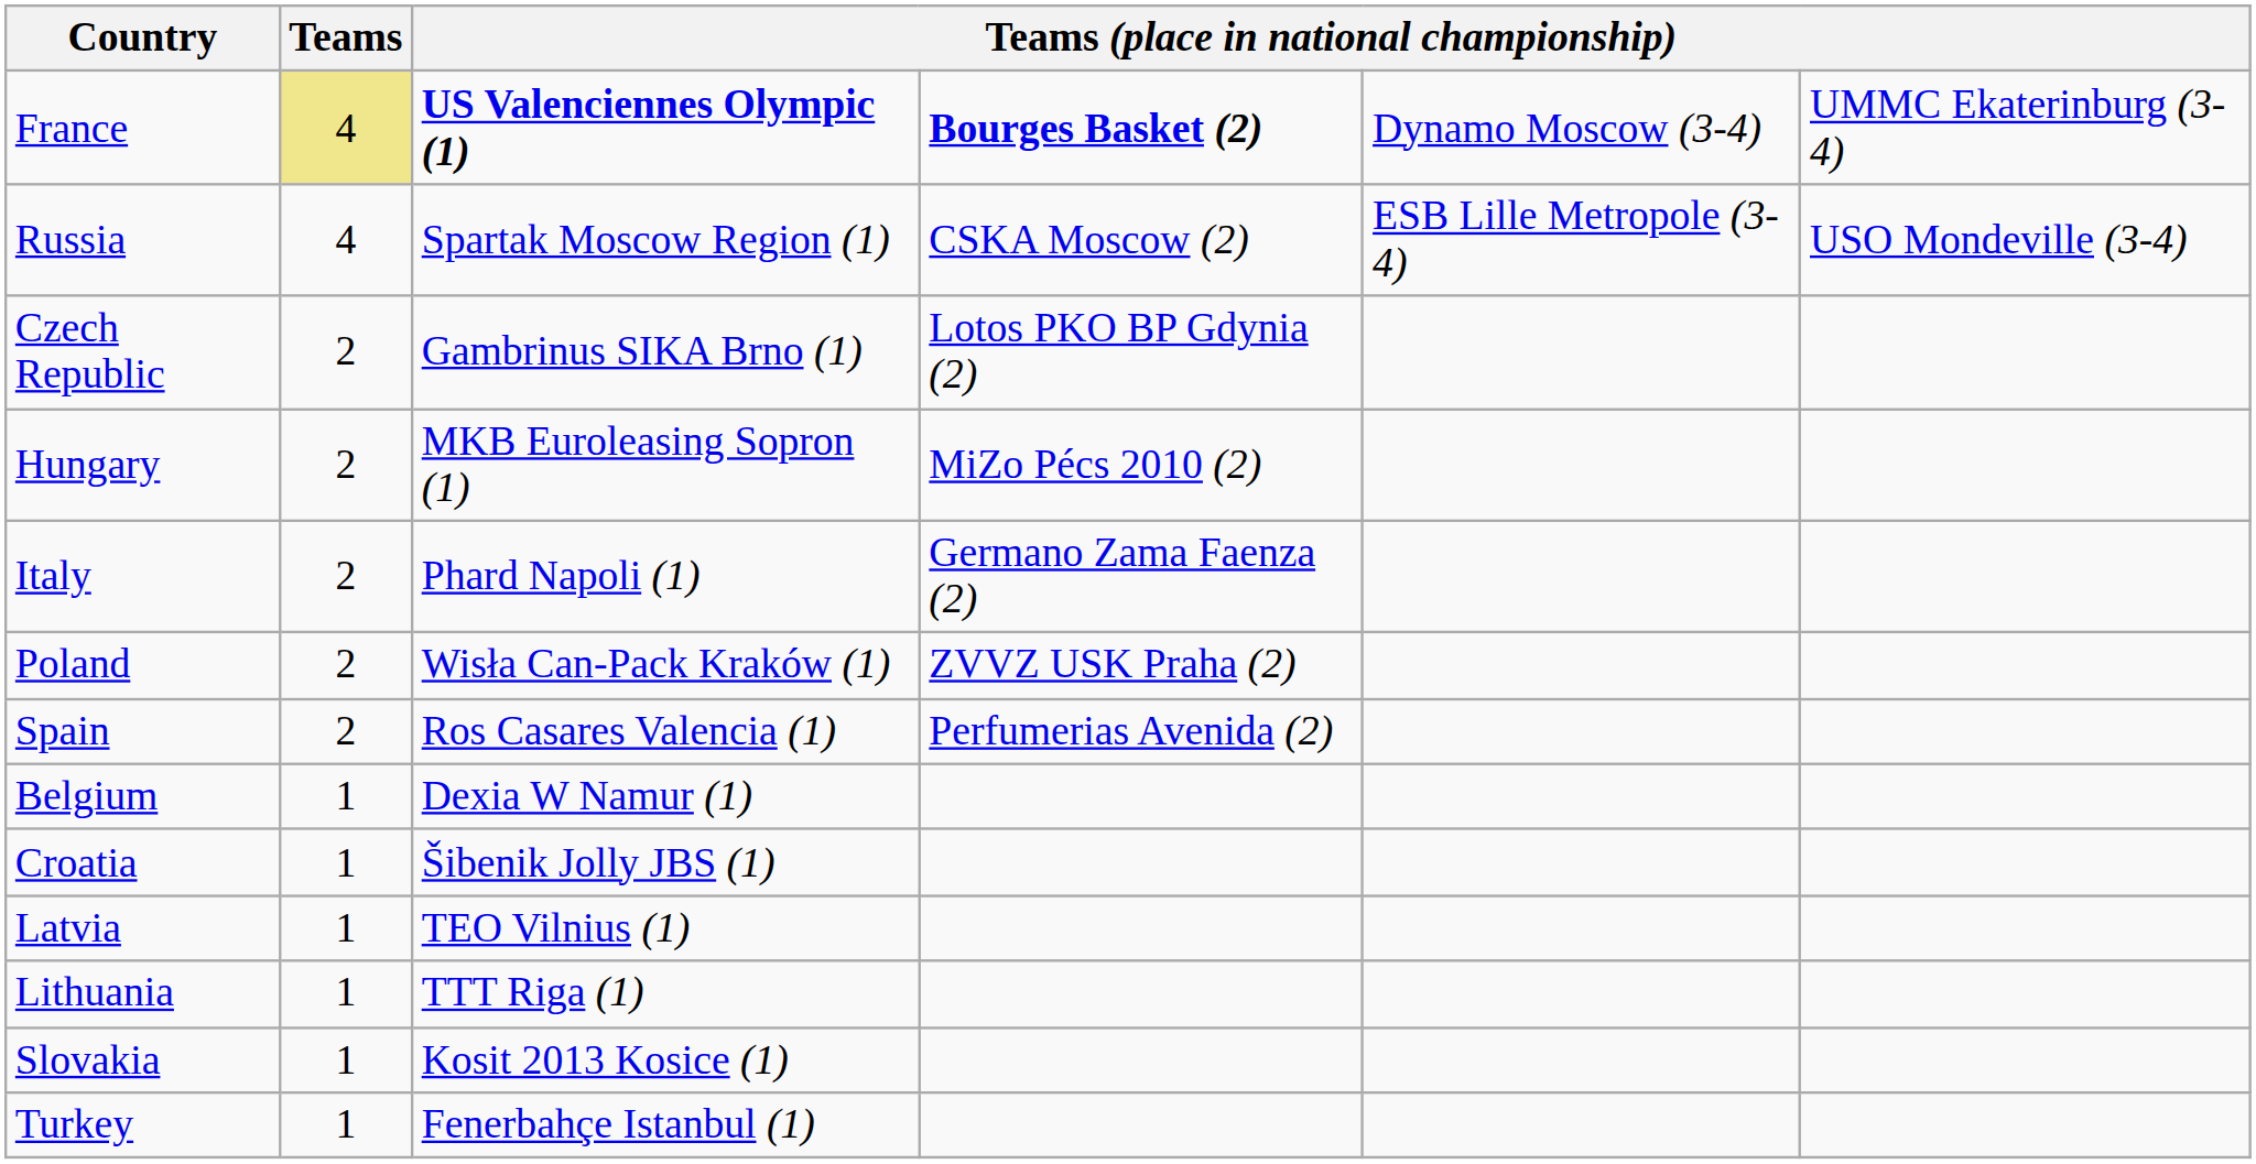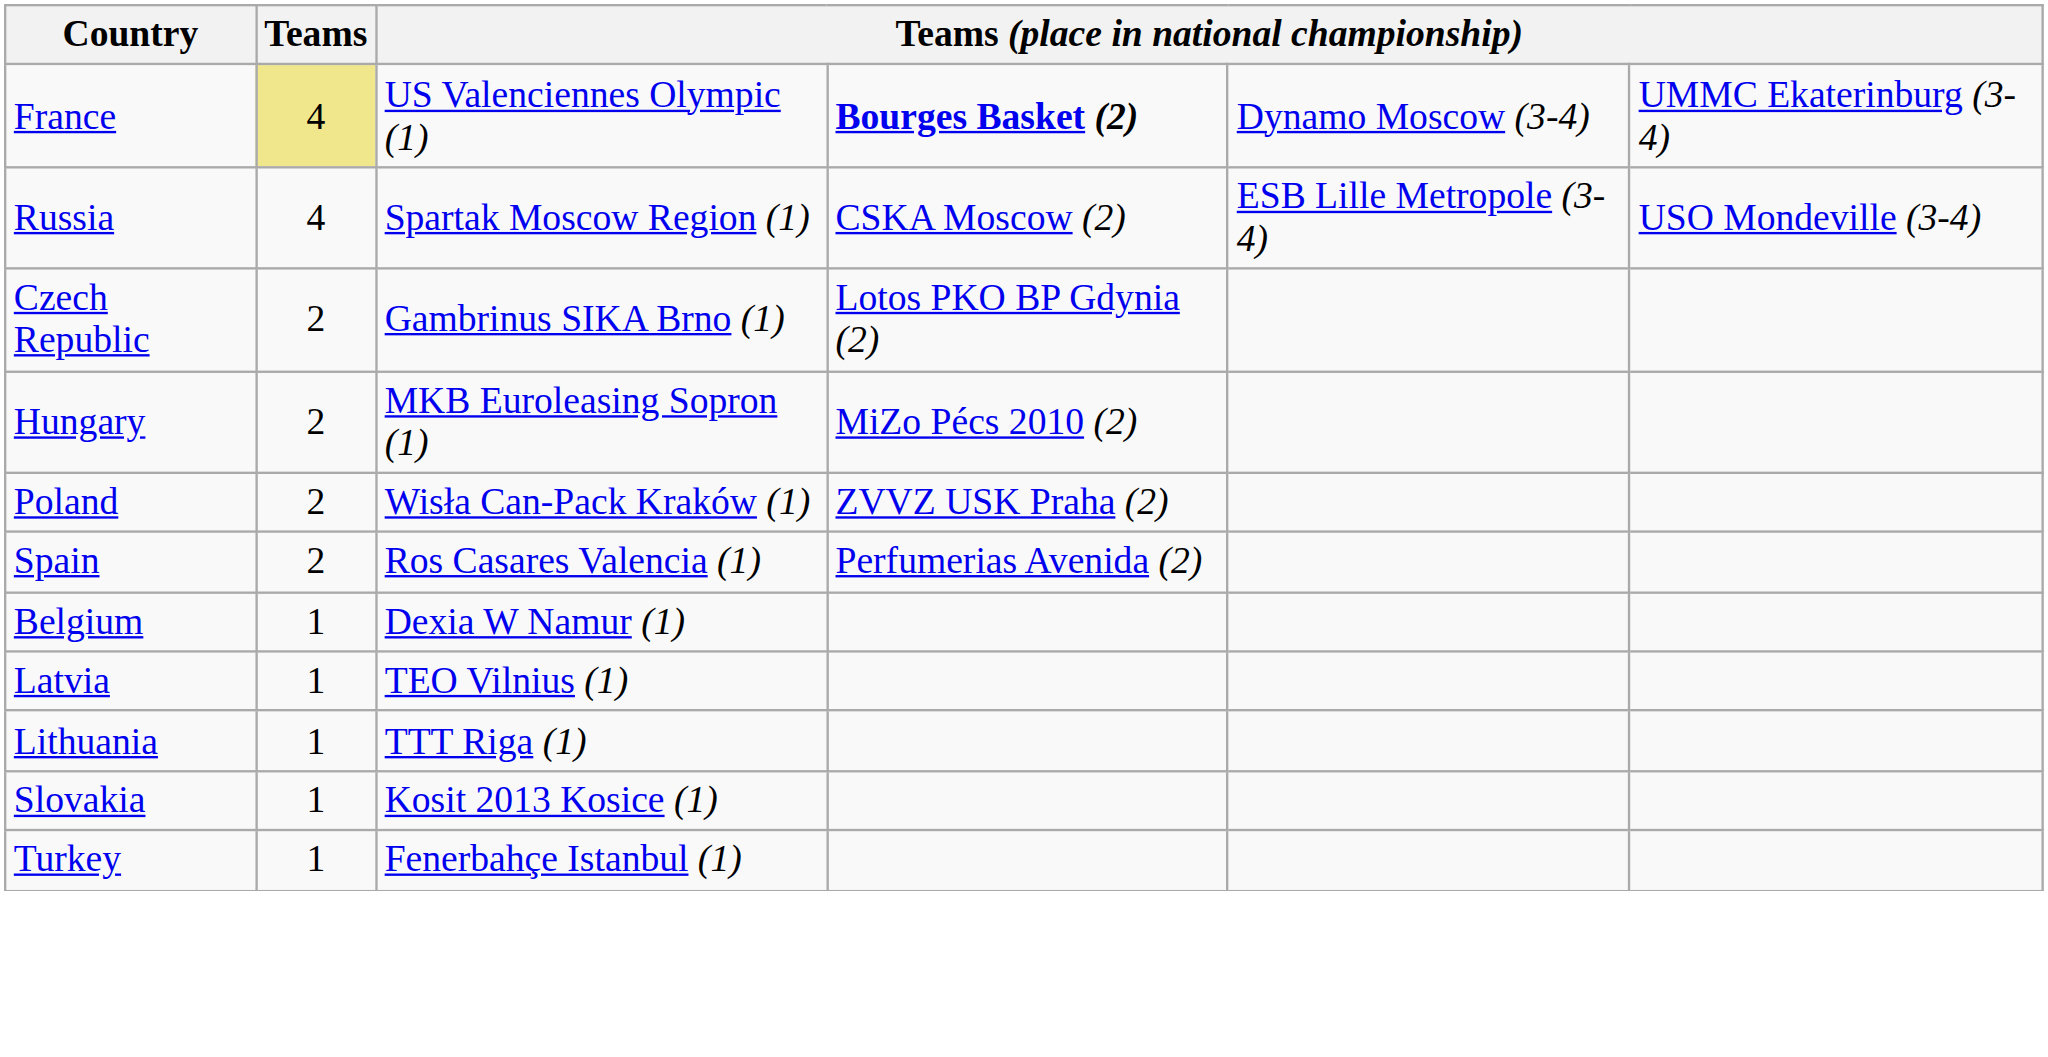 <table class="wikitable">
 <tr>
 <th rowspan=1>Country</th>
 <th rowspan=1>Teams</th>
 <th colspan=4>Teams <em>(place in national championship)</em></th>
 </tr>
 <tr>
 <td> <a href='#'>France</a></td>
 <td align=center style="background: khaki;">4</td>
-<td><strong><a href='#'>US Valenciennes Olympic</a> <em>(1)</em></strong></td>
+<td><a href='#'>US Valenciennes Olympic</a> <em>(1)</em></td>
 <td><strong><a href='#'>Bourges Basket</a> <em>(2)</em></strong></td>
 <td><a href='#'>Dynamo Moscow</a> <em>(3-4)</em></td>
 <td><a href='#'>UMMC Ekaterinburg</a> <em>(3-4)</em></td>
 </tr>
 <tr>
 <td> <a href='#'>Russia</a></td>
 <td align=center>4</td>
 <td><a href='#'>Spartak Moscow Region</a> <em>(1)</em></td>
 <td><a href='#'>CSKA Moscow</a> <em>(2)</em></td>
 <td><a href='#'>ESB Lille Metropole</a> <em>(3-4)</em></td>
 <td><a href='#'>USO Mondeville</a> <em>(3-4)</em></td>
 </tr>
 <tr>
 <td> <a href='#'>Czech Republic</a></td>
 <td align=center>2</td>
 <td><a href='#'>Gambrinus SIKA Brno</a> <em>(1)</em></td>
 <td><a href='#'>Lotos PKO BP Gdynia</a> <em>(2)</em></td>
 <td></td>
 <td></td>
 </tr>
 <tr>
 <td> <a href='#'>Hungary</a></td>
 <td align=center>2</td>
 <td><a href='#'>MKB Euroleasing Sopron</a> <em>(1)</em></td>
 <td><a href='#'>MiZo Pécs 2010</a> <em>(2)</em></td>
 <td></td>
 <td></td>
 </tr>
 <tr>
-<td> <a href='#'>Italy</a></td>
-<td align=center>2</td>
-<td><a href='#'>Phard Napoli</a> <em>(1)</em></td>
-<td><a href='#'>Germano Zama Faenza</a> <em>(2)</em></td>
-<td></td>
-<td></td>
-</tr>
-<tr>
 <td> <a href='#'>Poland</a></td>
 <td align=center>2</td>
 <td><a href='#'>Wisła Can-Pack Kraków</a> <em>(1)</em></td>
 <td><a href='#'>ZVVZ USK Praha</a> <em>(2)</em></td>
 <td></td>
 <td></td>
 </tr>
 <tr>
 <td> <a href='#'>Spain</a></td>
 <td align=center>2</td>
 <td><a href='#'>Ros Casares Valencia</a> <em>(1)</em></td>
 <td><a href='#'>Perfumerias Avenida</a> <em>(2)</em></td>
 <td></td>
 <td></td>
 </tr>
 <tr>
 <td> <a href='#'>Belgium</a></td>
 <td align=center>1</td>
 <td><a href='#'>Dexia W Namur</a>  <em>(1)</em></td>
-<td></td>
-<td></td>
-<td></td>
-</tr>
-<tr>
-<td> <a href='#'>Croatia</a></td>
-<td align=center>1</td>
-<td><a href='#'>Šibenik Jolly JBS</a>  <em>(1)</em></td>
 <td></td>
 <td></td>
 <td></td>
 </tr>
 <tr>
 <td> <a href='#'>Latvia</a></td>
 <td align=center>1</td>
 <td><a href='#'>TEO Vilnius</a>  <em>(1)</em></td>
 <td></td>
 <td></td>
 <td></td>
 </tr>
 <tr>
 <td> <a href='#'>Lithuania</a></td>
 <td align=center>1</td>
 <td><a href='#'>TTT Riga</a>  <em>(1)</em></td>
 <td></td>
 <td></td>
 <td></td>
 </tr>
 <tr>
 <td> <a href='#'>Slovakia</a></td>
 <td align=center>1</td>
 <td><a href='#'>Kosit 2013 Kosice</a>  <em>(1)</em></td>
 <td></td>
 <td></td>
 <td></td>
 </tr>
 <tr>
 <td> <a href='#'>Turkey</a></td>
 <td align=center>1</td>
 <td><a href='#'>Fenerbahçe Istanbul</a>  <em>(1)</em></td>
 <td></td>
 <td></td>
 <td></td>
 </tr>
 </table>
